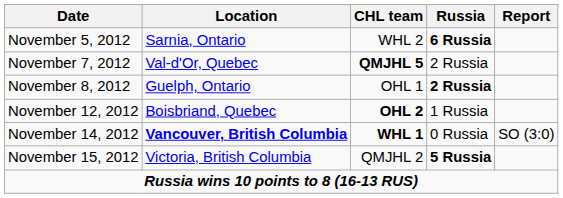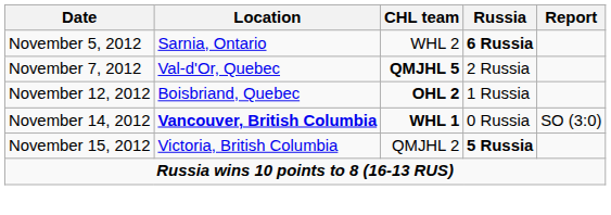 <table class="wikitable">
 <tr>
 <th>Date</th>
 <th>Location</th>
 <th>CHL team</th>
 <th>Russia</th>
 <th>Report</th>
 </tr>
 <tr>
 <td>November 5, 2012</td>
 <td><a href='#'>Sarnia, Ontario</a></td>
 <td align="right">WHL 2</td>
 <td><strong>6 Russia</strong></td>
 <td></td>
 </tr>
 <tr>
 <td>November 7, 2012</td>
 <td><a href='#'>Val-d'Or, Quebec</a></td>
 <td align="right"><strong>QMJHL 5</strong></td>
 <td>2 Russia</td>
-<td></td>
-</tr>
-<tr>
-<td>November 8, 2012</td>
-<td><a href='#'>Guelph, Ontario</a></td>
-<td align="right">OHL 1</td>
-<td><strong>2 Russia</strong></td>
 <td></td>
 </tr>
 <tr>
 <td>November 12, 2012</td>
 <td><a href='#'>Boisbriand, Quebec</a></td>
 <td align="right"><strong>OHL 2</strong></td>
 <td>1 Russia</td>
 <td></td>
 </tr>
 <tr>
 <td>November 14, 2012</td>
 <td><strong><a href='#'>Vancouver, British Columbia</a></strong></td>
 <td align="right"><strong>WHL 1</strong></td>
 <td>0 Russia</td>
 <td> SO (3:0)</td>
 </tr>
 <tr>
 <td>November 15, 2012</td>
 <td><a href='#'>Victoria, British Columbia</a></td>
 <td align="right">QMJHL 2</td>
 <td><strong>5 Russia</strong></td>
 <td></td>
 </tr>
 <tr align="center">
 <td colspan="5"><strong><em>Russia wins 10 points to 8 (16-13 RUS)</em></strong></td>
 </tr>
 </table>
